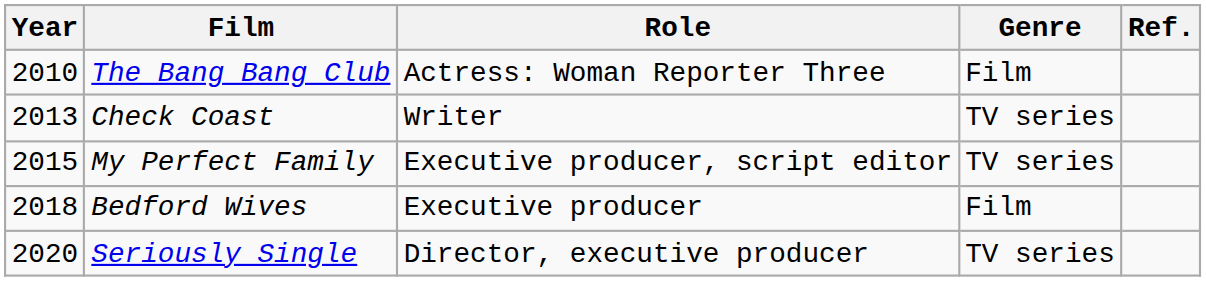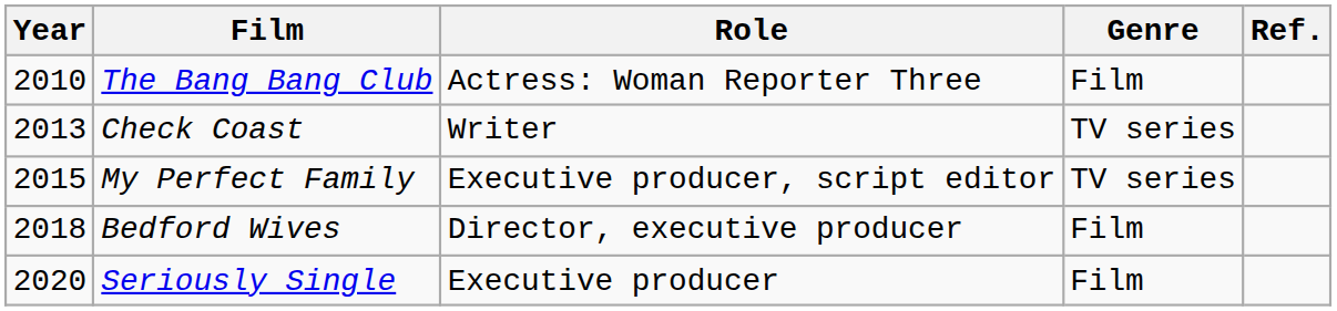 <table class="wikitable">
 <tr>
 <th>Year</th>
 <th>Film</th>
 <th>Role</th>
 <th>Genre</th>
 <th>Ref.</th>
 </tr>
 <tr>
 <td>2010</td>
 <td><em><a href='#'>The Bang Bang Club</a></em></td>
 <td>Actress: Woman Reporter Three</td>
 <td>Film</td>
 <td></td>
 </tr>
 <tr>
 <td>2013</td>
 <td><em>Check Coast</em></td>
 <td>Writer</td>
 <td>TV series</td>
 <td></td>
 </tr>
 <tr>
 <td>2015</td>
 <td><em>My Perfect Family</em></td>
 <td>Executive producer, script editor</td>
 <td>TV series</td>
 <td></td>
 </tr>
 <tr>
 <td>2018</td>
 <td><em>Bedford Wives</em></td>
-<td>Executive producer</td>
+<td>Director, executive producer</td>
 <td>Film</td>
 <td></td>
 </tr>
 <tr>
 <td>2020</td>
 <td><em><a href='#'>Seriously Single</a></em></td>
-<td>Director, executive producer</td>
-<td>TV series</td>
+<td>Executive producer</td>
+<td>Film</td>
 <td></td>
 </tr>
 </table>
